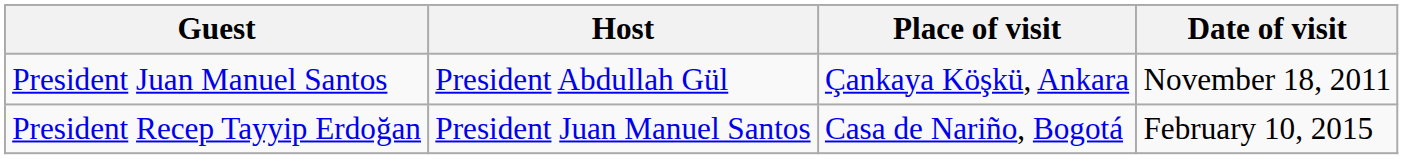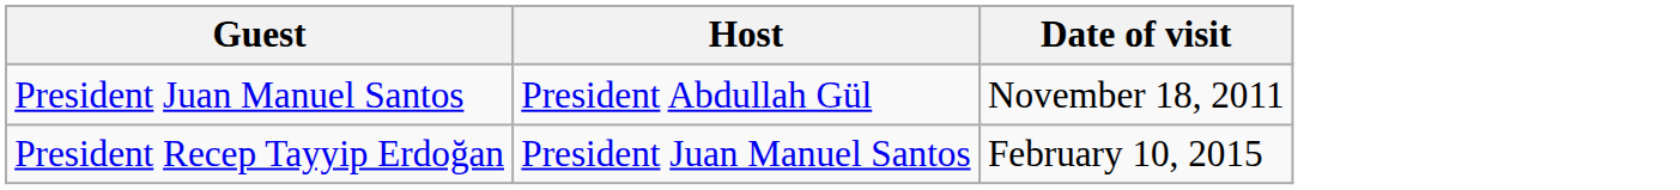 <table class="wikitable" border="1">
 <tr>
 <th>Guest</th>
 <th>Host</th>
-<th>Place of visit</th>
 <th>Date of visit</th>
 </tr>
 <tr>
 <td> <a href='#'>President</a> <a href='#'>Juan Manuel Santos</a></td>
 <td> <a href='#'>President</a> <a href='#'>Abdullah Gül</a></td>
-<td><a href='#'>Çankaya Köşkü</a>, <a href='#'>Ankara</a></td>
 <td>November 18, 2011</td>
 </tr>
 <tr>
 <td> <a href='#'>President</a> <a href='#'>Recep Tayyip Erdoğan</a></td>
 <td> <a href='#'>President</a> <a href='#'>Juan Manuel Santos</a></td>
-<td><a href='#'>Casa de Nariño</a>, <a href='#'>Bogotá</a></td>
 <td>February 10, 2015</td>
 </tr>
 </table>
